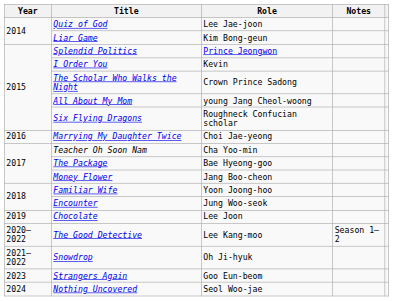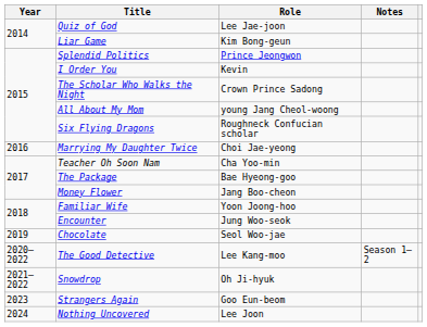 <table class="wikitable">
 <tr>
 <th>Year</th>
 <th>Title</th>
 <th>Role</th>
 <th>Notes</th>
 <th scope="col" class="unsortable"></th>
 </tr>
 <tr>
 <td rowspan="2">2014</td>
 <td><em><a href='#'>Quiz of God</a></em></td>
 <td>Lee Jae-joon</td>
 <td></td>
 <td></td>
 </tr>
 <tr>
 <td><em><a href='#'>Liar Game</a></em></td>
 <td>Kim Bong-geun</td>
 <td></td>
 <td></td>
 </tr>
 <tr>
 <td rowspan="5">2015</td>
 <td><em><a href='#'>Splendid Politics</a></em></td>
 <td><a href='#'>Prince Jeongwon</a></td>
 <td></td>
 <td></td>
 </tr>
 <tr>
 <td><em><a href='#'>I Order You</a></em></td>
 <td>Kevin</td>
 <td></td>
 <td></td>
 </tr>
 <tr>
 <td><em><a href='#'>The Scholar Who Walks the Night</a></em></td>
 <td>Crown Prince Sadong</td>
 <td></td>
 <td></td>
 </tr>
 <tr>
 <td><em><a href='#'>All About My Mom</a></em></td>
 <td>young Jang Cheol-woong</td>
 <td></td>
 <td></td>
 </tr>
 <tr>
 <td><em><a href='#'>Six Flying Dragons</a></em></td>
 <td>Roughneck Confucian scholar</td>
 <td></td>
 <td></td>
 </tr>
 <tr>
 <td>2016</td>
 <td><em><a href='#'>Marrying My Daughter Twice</a></em></td>
 <td>Choi Jae-yeong</td>
 <td></td>
 <td></td>
 </tr>
 <tr>
 <td rowspan="3">2017</td>
 <td><em>Teacher Oh Soon Nam</em></td>
 <td>Cha Yoo-min</td>
 <td></td>
 <td></td>
 </tr>
 <tr>
 <td><em><a href='#'>The Package</a></em></td>
 <td>Bae Hyeong-goo</td>
 <td></td>
 <td></td>
 </tr>
 <tr>
 <td><em><a href='#'>Money Flower</a></em></td>
 <td>Jang Boo-cheon</td>
 <td></td>
 <td></td>
 </tr>
 <tr>
 <td rowspan="2">2018</td>
 <td><em><a href='#'>Familiar Wife</a></em></td>
 <td>Yoon Joong-hoo</td>
 <td></td>
 <td></td>
 </tr>
 <tr>
 <td><em><a href='#'>Encounter</a></em></td>
 <td>Jung Woo-seok</td>
 <td></td>
 <td></td>
 </tr>
 <tr>
 <td>2019</td>
 <td><em><a href='#'>Chocolate</a></em></td>
-<td>Lee Joon</td>
+<td>Seol Woo-jae</td>
 <td></td>
 <td></td>
 </tr>
 <tr>
 <td>2020–2022</td>
 <td><em><a href='#'>The Good Detective</a></em></td>
 <td>Lee Kang-moo</td>
 <td>Season 1–2</td>
 <td></td>
 </tr>
 <tr>
 <td>2021–2022</td>
 <td><em><a href='#'>Snowdrop</a></em></td>
 <td>Oh Ji-hyuk</td>
 <td></td>
 <td></td>
 </tr>
 <tr>
 <td>2023</td>
 <td><em><a href='#'>Strangers Again</a></em></td>
 <td>Goo Eun-beom</td>
 <td></td>
 <td></td>
 </tr>
 <tr>
 <td>2024</td>
 <td><em><a href='#'>Nothing Uncovered</a></em></td>
-<td>Seol Woo-jae</td>
+<td>Lee Joon</td>
 <td></td>
 <td></td>
 </tr>
 </table>
